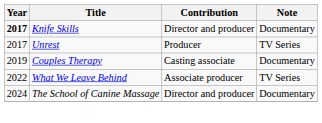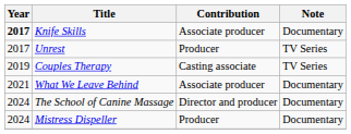 <table class="wikitable sortable">
 <tr>
 <th>Year</th>
 <th>Title</th>
 <th>Contribution</th>
 <th>Note</th>
 </tr>
 <tr>
 <td><strong>2017</strong></td>
 <td><em><a href='#'>Knife Skills</a></em></td>
-<td>Director and producer</td>
+<td>Associate producer</td>
 <td>Documentary</td>
 </tr>
 <tr>
 <td>2017</td>
 <td><em><a href='#'>Unrest</a></em></td>
 <td>Producer</td>
 <td>TV Series</td>
 </tr>
 <tr>
 <td>2019</td>
 <td><em><a href='#'>Couples Therapy</a></em></td>
 <td>Casting associate</td>
-<td>Documentary</td>
+<td>TV Series</td>
 </tr>
 <tr>
-<td>2022</td>
+<td>2021</td>
 <td><em><a href='#'>What We Leave Behind</a></em></td>
 <td>Associate producer</td>
-<td>TV Series</td>
+<td>Documentary</td>
 </tr>
 <tr>
 <td>2024</td>
 <td><em>The School of Canine Massage</em></td>
 <td>Director and producer</td>
 <td>Documentary</td>
 </tr>
 <tr>
+<td>2024</td>
+<td><em><a href='#'>Mistress Dispeller</a></em></td>
+<td>Producer</td>
+<td>Documentary</td>
+</tr>
+<tr>
 </tr>
 </table>
